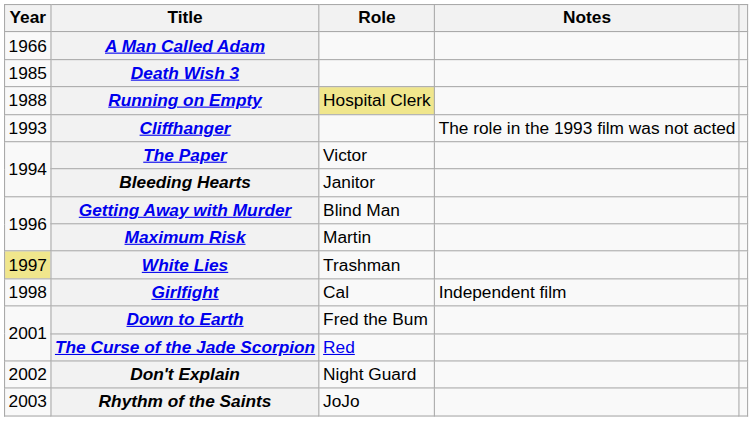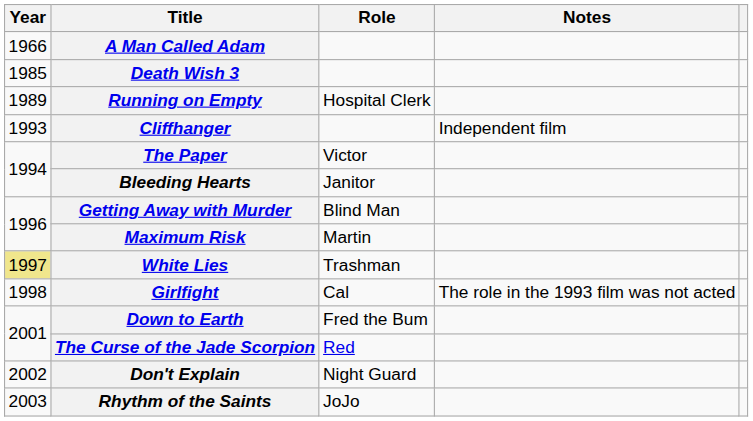 <table class="wikitable sortable plainrowheaders">
 <tr>
 <th scope="col">Year</th>
 <th scope="col">Title</th>
 <th scope="col">Role</th>
 <th scope="col" class="unsortable">Notes</th>
 <th scope="col" class="unsortable"></th>
 </tr>
 <tr>
 <td>1966</td>
 <th scope="row" data-sort-value="Man Called Adam, A"><em><a href='#'>A Man Called Adam</a></em></th>
 <td></td>
 <td></td>
 <td style="text-align:center;"></td>
 </tr>
 <tr>
 <td>1985</td>
 <th scope="row"><em><a href='#'>Death Wish 3</a></em></th>
 <td></td>
 <td></td>
 <td style="text-align:center;"></td>
 </tr>
 <tr>
-<td>1988</td>
+<td>1989</td>
 <th scope="row"><em><a href='#'>Running on Empty</a></em></th>
-<td style="background: khaki;">Hospital Clerk</td>
+<td>Hospital Clerk</td>
 <td></td>
 <td style="text-align:center;"></td>
 </tr>
 <tr>
 <td>1993</td>
 <th scope="row"><em><a href='#'>Cliffhanger</a></em></th>
 <td></td>
-<td>The role in the 1993 film was not acted</td>
+<td>Independent film</td>
 <td></td>
 </tr>
 <tr>
 <td rowspan="2">1994</td>
 <th scope="row" data-sort-value="Paper, The"><em><a href='#'>The Paper</a></em></th>
 <td>Victor</td>
 <td></td>
 <td style="text-align:center;"></td>
 </tr>
 <tr>
 <th scope="row"><em>Bleeding Hearts</em></th>
 <td>Janitor</td>
 <td></td>
 <td style="text-align:center;"></td>
 </tr>
 <tr>
 <td rowspan="2">1996</td>
 <th scope="row"><em><a href='#'>Getting Away with Murder</a></em></th>
 <td>Blind Man</td>
 <td></td>
 <td></td>
 </tr>
 <tr>
 <th scope="row"><em><a href='#'>Maximum Risk</a></em></th>
 <td>Martin</td>
 <td></td>
 <td></td>
 </tr>
 <tr>
 <td style="background: khaki;">1997</td>
 <th scope="row"><em><a href='#'>White Lies</a></em></th>
 <td>Trashman</td>
 <td></td>
 <td></td>
 </tr>
 <tr>
 <td>1998</td>
 <th scope="row"><em><a href='#'>Girlfight</a></em></th>
 <td>Cal</td>
-<td>Independent film</td>
+<td>The role in the 1993 film was not acted</td>
 <td style="text-align:center;"></td>
 </tr>
 <tr>
 <td rowspan="2">2001</td>
 <th scope="row"><em><a href='#'>Down to Earth</a></em></th>
 <td>Fred the Bum</td>
 <td></td>
 <td></td>
 </tr>
 <tr>
 <th scope="row" data-sort-value="Curse of the Jade Scorpion, The"><em><a href='#'>The Curse of the Jade Scorpion</a></em></th>
 <td><a href='#'>Red</a></td>
 <td></td>
 <td></td>
 </tr>
 <tr>
 <td>2002</td>
 <th scope="row"><em>Don't Explain</em></th>
 <td>Night Guard</td>
 <td></td>
 <td></td>
 </tr>
 <tr>
 <td>2003</td>
 <th scope="row"><em>Rhythm of the Saints</em></th>
 <td>JoJo</td>
 <td></td>
 <td></td>
 </tr>
 </table>
